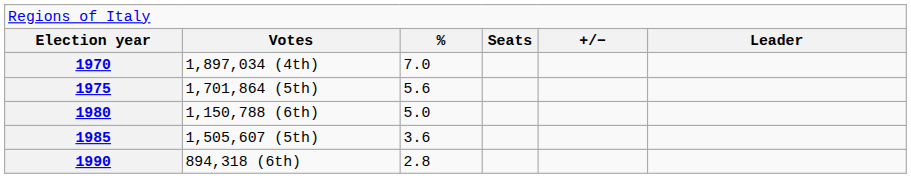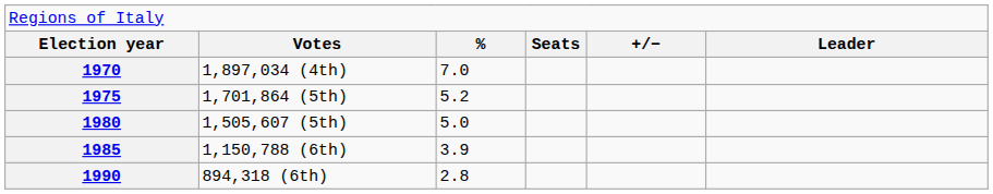 <table class=wikitable style="width:50%; border:1px #AAAAFF solid">
 <tr>
 <td colspan=6><a href='#'>Regions of Italy</a></td>
 </tr>
 <tr>
 <th width=13%>Election year</th>
 <th width=16%>Votes</th>
 <th width=6%>%</th>
 <th width=1%>Seats</th>
 <th width=8%>+/−</th>
 <th width=19%>Leader</th>
 </tr>
 <tr>
 <th><a href='#'>1970</a></th>
 <td>1,897,034 (4th)</td>
 <td>7.0</td>
 <td></td>
 <td></td>
 <td></td>
 </tr>
 <tr>
 <th><a href='#'>1975</a></th>
 <td>1,701,864 (5th)</td>
-<td>5.6</td>
+<td>5.2</td>
 <td></td>
 <td></td>
 <td></td>
 </tr>
 <tr>
 <th><a href='#'>1980</a></th>
-<td>1,150,788 (6th)</td>
+<td>1,505,607 (5th)</td>
 <td>5.0</td>
 <td></td>
 <td></td>
 <td></td>
 </tr>
 <tr>
 <th><a href='#'>1985</a></th>
-<td>1,505,607 (5th)</td>
-<td>3.6</td>
+<td>1,150,788 (6th)</td>
+<td>3.9</td>
 <td></td>
 <td></td>
 <td></td>
 </tr>
 <tr>
 <th><a href='#'>1990</a></th>
 <td>894,318 (6th)</td>
 <td>2.8</td>
 <td></td>
 <td></td>
 <td></td>
 </tr>
 </table>
